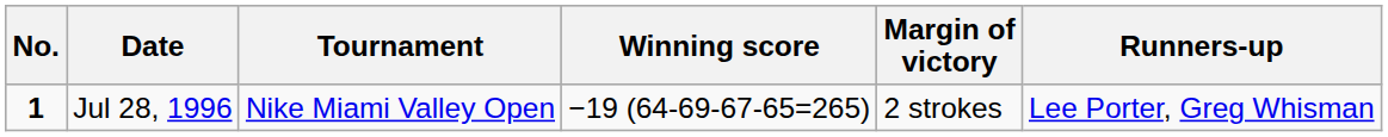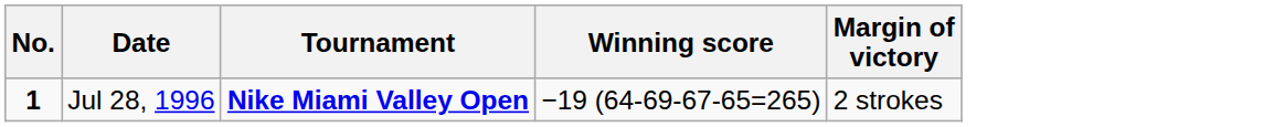 <table class="wikitable" style="font-size:95%;">
 <tr>
 <th>No.</th>
 <th>Date</th>
 <th>Tournament</th>
 <th>Winning score</th>
 <th>Margin of<br>victory</th>
-<th>Runners-up</th>
 </tr>
 <tr>
 <td align=center><strong>1</strong></td>
 <td align=right>Jul 28, <a href='#'>1996</a></td>
-<td><a href='#'>Nike Miami Valley Open</a></td>
+<td><strong><a href='#'>Nike Miami Valley Open</a></strong></td>
 <td>−19 (64-69-67-65=265)</td>
 <td>2 strokes</td>
-<td> <a href='#'>Lee Porter</a>,  <a href='#'>Greg Whisman</a></td>
 </tr>
 </table>
